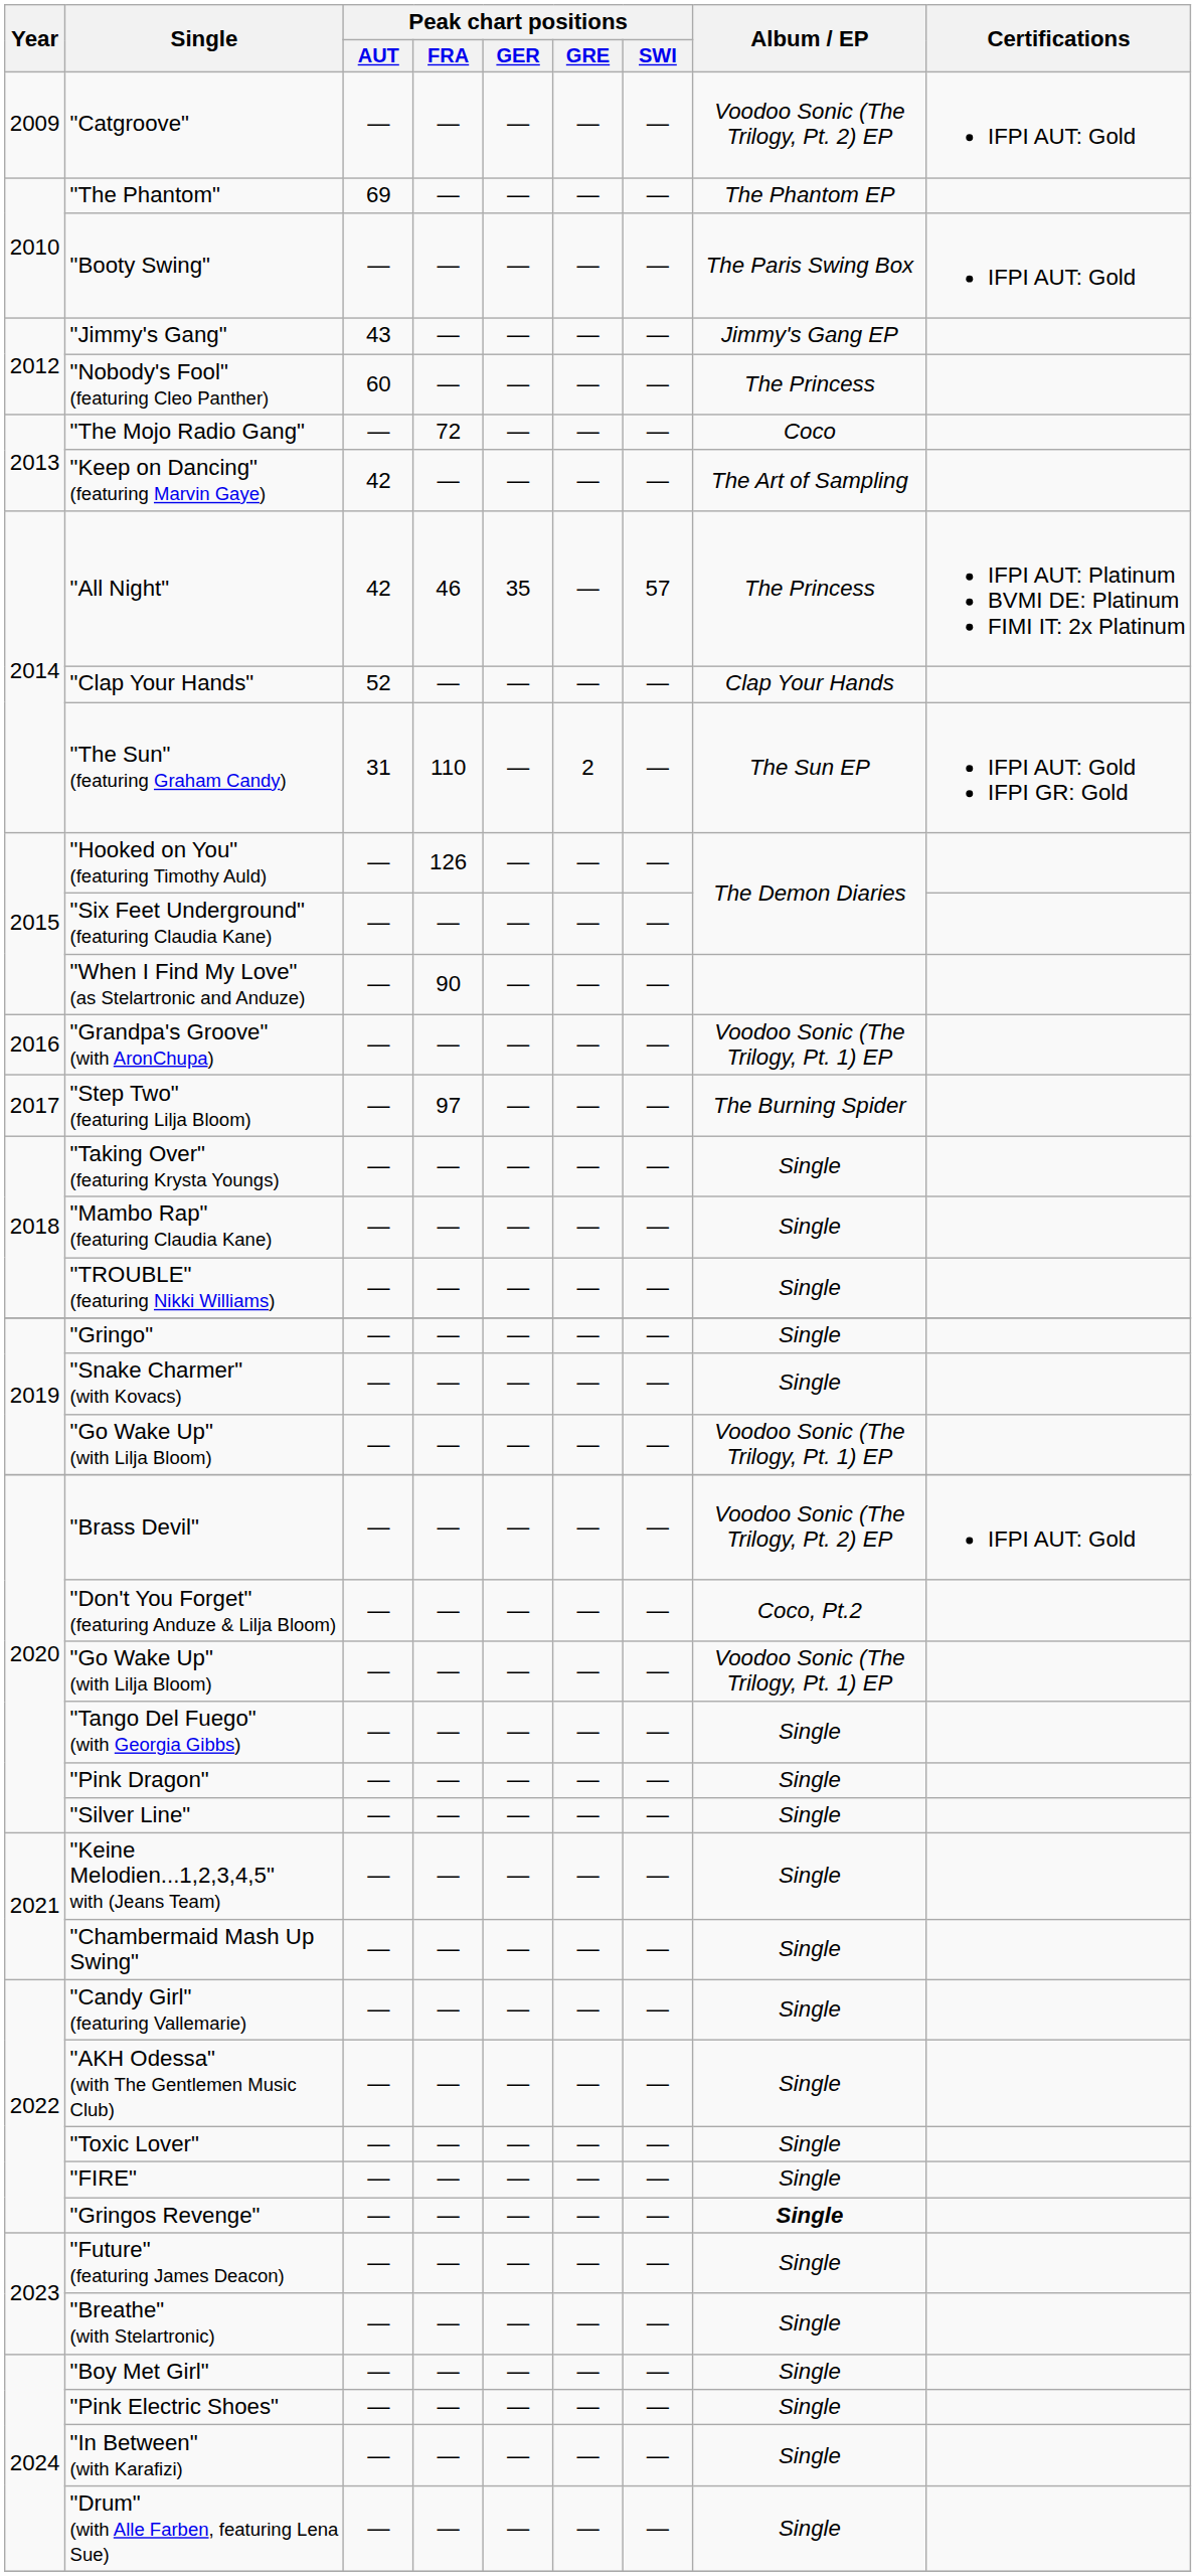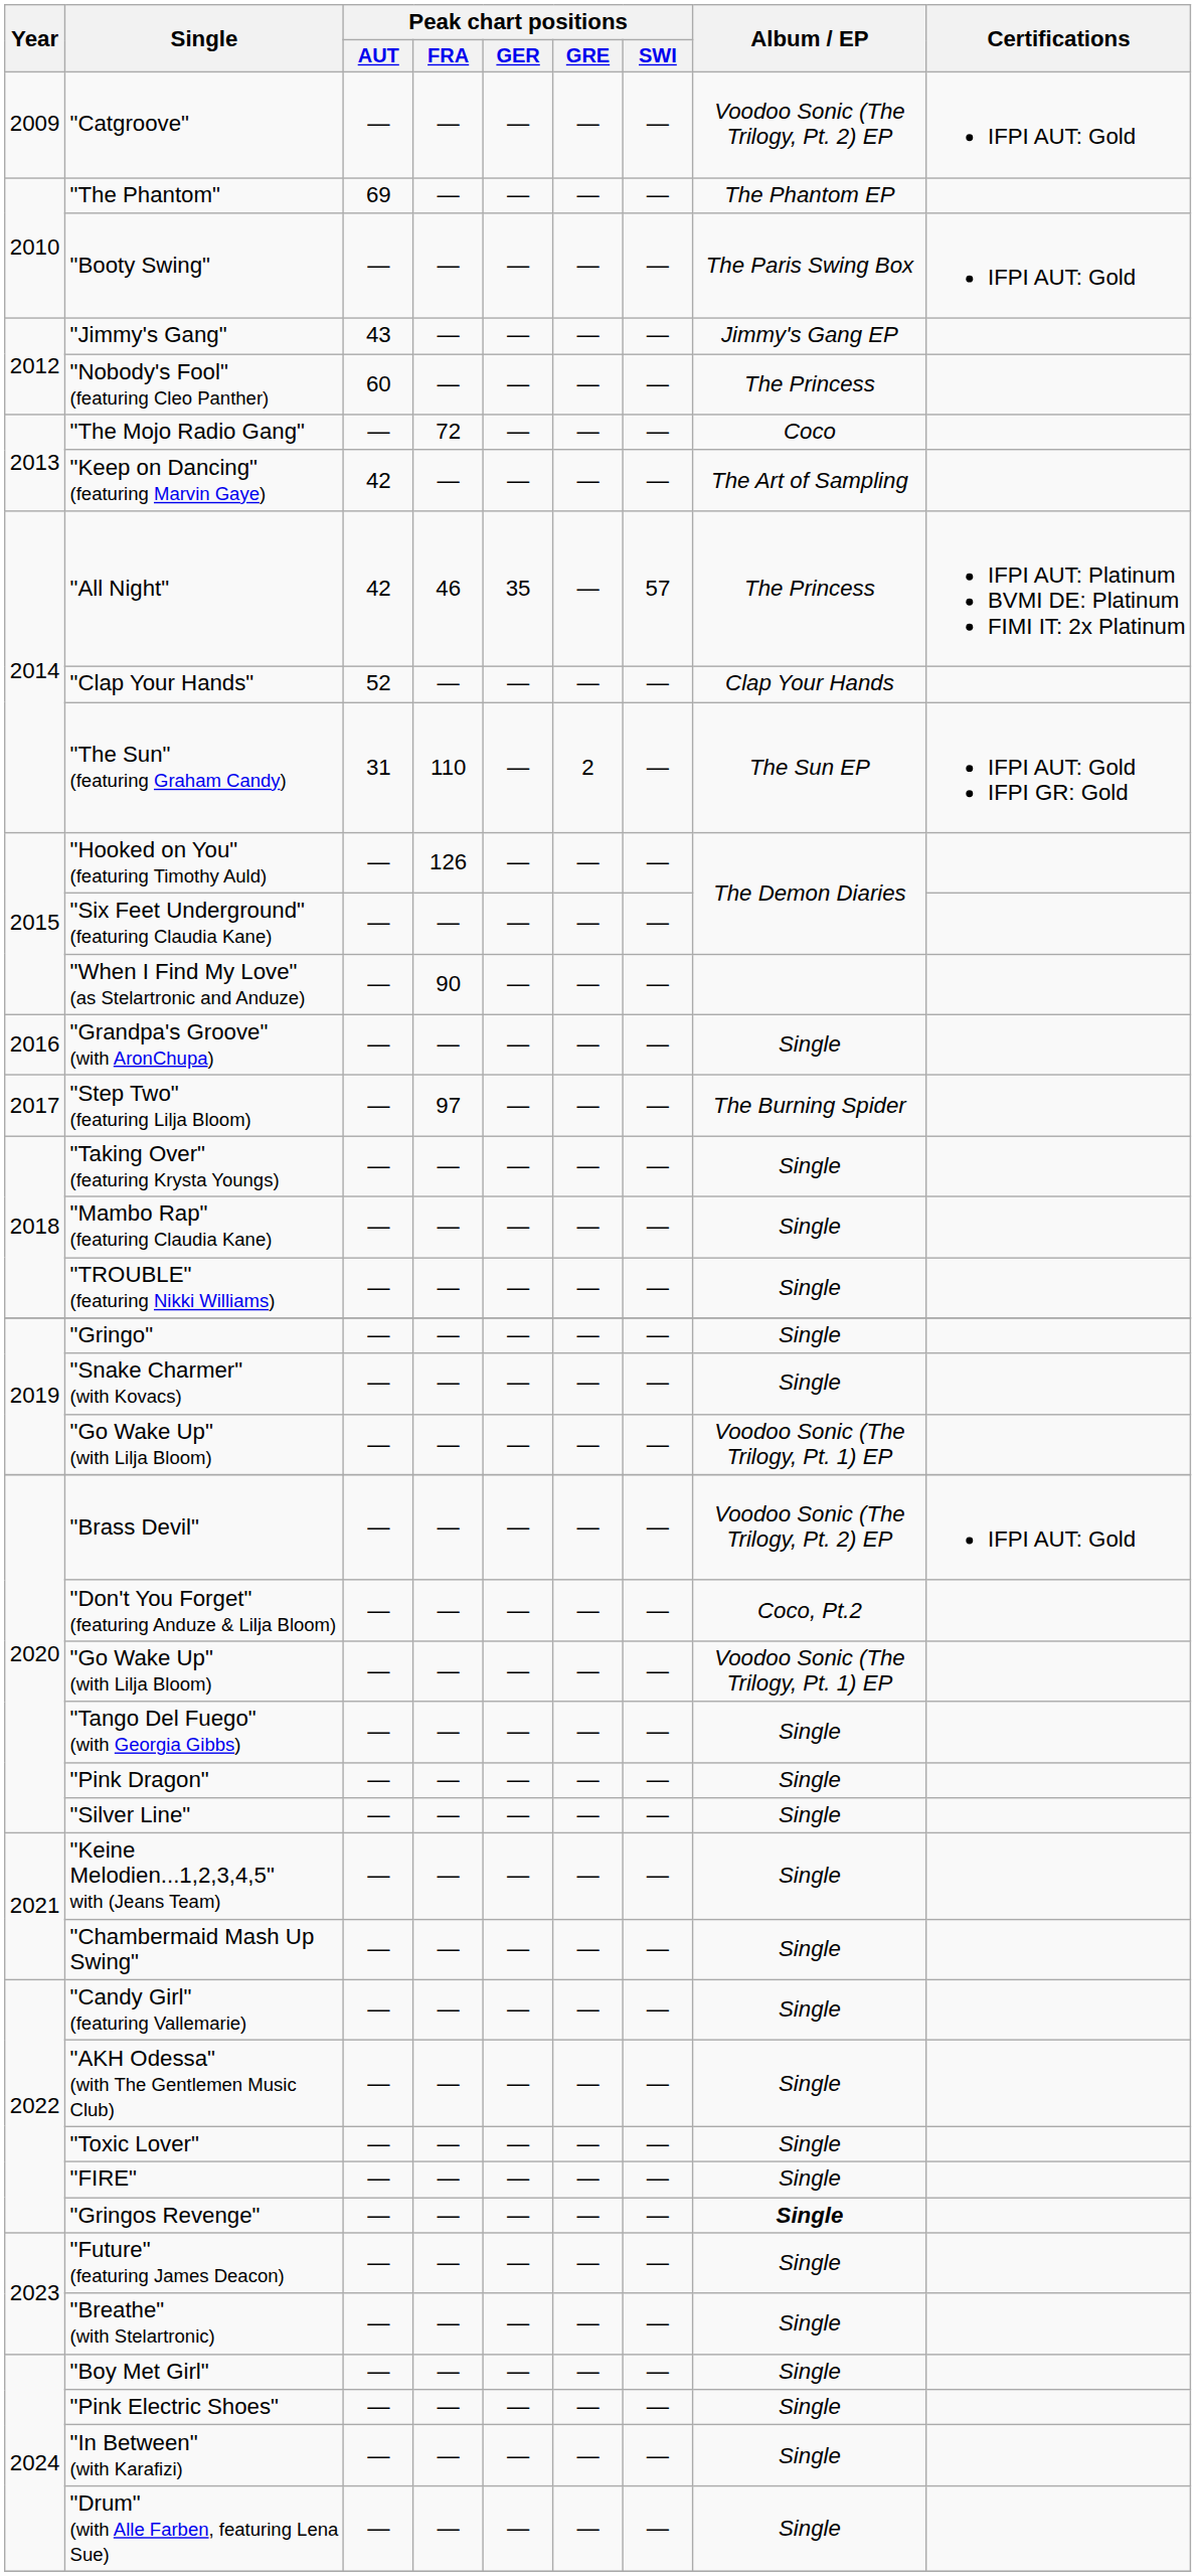 <table class="wikitable">
 <tr>
 <th scope="col" rowspan="2" width=10>Year</th>
 <th scope="col" rowspan="2" style="width:12em;">Single</th>
 <th colspan="5" scope="col">Peak chart positions</th>
 <th scope="col" rowspan="2" style="width:10em;">Album / EP</th>
 <th rowspan="2">Certifications</th>
 </tr>
 <tr>
 <th scope="col" style="width:3em;font-size:90%"><a href='#'>AUT</a><br></th>
 <th scope="col" style="width:3em;font-size:90%"><a href='#'>FRA</a><br></th>
 <th scope="col" style="width:3em;font-size:90%"><a href='#'>GER</a><br></th>
 <th scope="col" style="width:3em;font-size:90%"><a href='#'>GRE</a><br></th>
 <th scope="col" style="width:3em;font-size:90%"><a href='#'>SWI</a><br></th>
 </tr>
 <tr>
 <td>2009</td>
 <td>"Catgroove"</td>
 <td align=center>—</td>
 <td align=center>—</td>
 <td align=center>—</td>
 <td align=center>—</td>
 <td align=center>—</td>
 <td align=center><em>Voodoo Sonic (The Trilogy, Pt. 2) EP</em></td>
 <td><br><ul><li>IFPI AUT: Gold</li></ul></td>
 </tr>
 <tr>
 <td rowspan="2" scope="row">2010</td>
 <td scope="row">"The Phantom"</td>
 <td align="center">69</td>
 <td align="center">—</td>
 <td align="center">—</td>
 <td align="center">—</td>
 <td align="center">—</td>
 <td align="center"><em>The Phantom EP</em></td>
 <td></td>
 </tr>
 <tr>
 <td>"Booty Swing"</td>
 <td align=center>—</td>
 <td align=center>—</td>
 <td align=center>—</td>
 <td align=center>—</td>
 <td align=center>—</td>
 <td align=center><em>The Paris Swing Box</em></td>
 <td><br><ul><li>IFPI AUT: Gold</li></ul></td>
 </tr>
 <tr>
 <td rowspan="2" scope="row">2012</td>
 <td scope="row">"Jimmy's Gang"</td>
 <td align="center">43</td>
 <td align="center">—</td>
 <td align="center">—</td>
 <td align="center">—</td>
 <td align="center">—</td>
 <td align="center"><em>Jimmy's Gang EP</em></td>
 <td></td>
 </tr>
 <tr>
 <td scope="row">"Nobody's Fool"<br><small>(featuring Cleo Panther)</small></td>
 <td align="center">60</td>
 <td align="center">—</td>
 <td align="center">—</td>
 <td align="center">—</td>
 <td align="center">—</td>
 <td align="center"><em>The Princess</em></td>
 <td></td>
 </tr>
 <tr>
 <td rowspan="2" scope="row">2013</td>
 <td scope="row">"The Mojo Radio Gang"</td>
 <td align="center">—</td>
 <td align="center">72</td>
 <td align="center">—</td>
 <td align="center">—</td>
 <td align="center">—</td>
 <td align="center"><em>Coco</em></td>
 <td></td>
 </tr>
 <tr>
 <td scope="row">"Keep on Dancing"<br><small>(featuring <a href='#'>Marvin Gaye</a>)</small></td>
 <td align="center">42</td>
 <td align="center">—</td>
 <td align="center">—</td>
 <td align="center">—</td>
 <td align="center">—</td>
 <td align="center"><em>The Art of Sampling</em></td>
 <td></td>
 </tr>
 <tr>
 <td rowspan="3" scope="row">2014</td>
 <td scope="row">"All Night"</td>
 <td align="center">42</td>
 <td align="center">46<br></td>
 <td align="center">35</td>
 <td align="center">—</td>
 <td align="center">57</td>
 <td align="center"><em>The Princess</em></td>
 <td><br><ul><li>IFPI AUT: Platinum</li><li>BVMI DE: Platinum</li><li>FIMI IT: 2x Platinum</li></ul></td>
 </tr>
 <tr>
 <td scope="row">"Clap Your Hands"</td>
 <td align="center">52</td>
 <td align="center">—</td>
 <td align="center">—</td>
 <td align="center">—</td>
 <td align="center">—</td>
 <td align="center"><em>Clap Your Hands</em></td>
 <td></td>
 </tr>
 <tr>
 <td scope="row">"The Sun"<br><small>(featuring <a href='#'>Graham Candy</a>)</small></td>
 <td align="center">31</td>
 <td align="center">110</td>
 <td align="center">—</td>
 <td align="center">2</td>
 <td align="center">—</td>
 <td align="center"><em>The Sun EP</em></td>
 <td><br><ul><li>IFPI AUT: Gold</li><li>IFPI GR: Gold</li></ul></td>
 </tr>
 <tr>
 <td rowspan="3" scope="row">2015</td>
 <td scope="row">"Hooked on You"<br><small>(featuring Timothy Auld)</small></td>
 <td align="center">—</td>
 <td align="center">126</td>
 <td align="center">—</td>
 <td align="center">—</td>
 <td align="center">—</td>
 <td rowspan="2" align="center"><em>The Demon Diaries</em></td>
 <td></td>
 </tr>
 <tr>
 <td scope="row">"Six Feet Underground"<br><small>(featuring Claudia Kane)</small></td>
 <td align="center">—</td>
 <td align="center">—</td>
 <td align="center">—</td>
 <td align="center">—</td>
 <td align="center">—</td>
 <td></td>
 </tr>
 <tr>
 <td scope="row">"When I Find My Love"<br><small>(as Stelartronic and Anduze)</small></td>
 <td align="center">—</td>
 <td align="center">90<br></td>
 <td align="center">—</td>
 <td align="center">—</td>
 <td align="center">—</td>
 <td></td>
 <td></td>
 </tr>
 <tr>
 <td>2016</td>
 <td>"Grandpa's Groove"<br><small>(with <a href='#'>AronChupa</a>)</small></td>
 <td align="center">—</td>
 <td align="center">—</td>
 <td align="center">—</td>
 <td align="center">—</td>
 <td align="center">—</td>
-<td align=center><em>Voodoo Sonic (The Trilogy, Pt. 1) EP</em></td>
+<td align="center"><em>Single</em></td>
 <td></td>
 </tr>
 <tr>
 <td scope="row">2017</td>
 <td scope="row">"Step Two"<br><small>(featuring Lilja Bloom)</small></td>
 <td align="center">—</td>
 <td align="center">97</td>
 <td align="center">—</td>
 <td align="center">—</td>
 <td align="center">—</td>
 <td align="center"><em>The Burning Spider</em></td>
 <td></td>
 </tr>
 <tr>
 <td rowspan="3" scope="row">2018</td>
 <td scope="row">"Taking Over"<br><small>(featuring Krysta Youngs)</small></td>
 <td align="center">—</td>
 <td align="center">—</td>
 <td align="center">—</td>
 <td align="center">—</td>
 <td align="center">—</td>
 <td align="center"><em>Single</em></td>
 <td></td>
 </tr>
 <tr>
 <td scope="row">"Mambo Rap"<br><small>(featuring Claudia Kane)</small></td>
 <td align="center">—</td>
 <td align="center">—</td>
 <td align="center">—</td>
 <td align="center">—</td>
 <td align="center">—</td>
 <td align="center"><em>Single</em></td>
 <td></td>
 </tr>
 <tr>
 <td scope="row">"TROUBLE"<br><small>(featuring <a href='#'>Nikki Williams</a>)</small></td>
 <td align="center">—</td>
 <td align="center">—</td>
 <td align="center">—</td>
 <td align="center">—</td>
 <td align="center">—</td>
 <td align="center"><em>Single</em></td>
 <td></td>
 </tr>
 <tr>
 </tr>
 <tr>
 <td scope="row" rowspan="3">2019</td>
 <td scope="row">"Gringo"<br></td>
 <td align=center>—</td>
 <td align=center>—</td>
 <td align=center>—</td>
 <td align=center>—</td>
 <td align=center>—</td>
 <td align=center><em>Single</em></td>
 <td></td>
 </tr>
 <tr>
 <td scope="row">"Snake Charmer"<br><small>(with Kovacs)</small></td>
 <td align=center>—</td>
 <td align=center>—</td>
 <td align=center>—</td>
 <td align=center>—</td>
 <td align=center>—</td>
 <td align=center><em>Single</em></td>
 <td></td>
 </tr>
 <tr>
 <td scope="row">"Go Wake Up"<br><small>(with Lilja Bloom)</small></td>
 <td align=center>—</td>
 <td align=center>—</td>
 <td align=center>—</td>
 <td align=center>—</td>
 <td align=center>—</td>
 <td align=center><em>Voodoo Sonic (The Trilogy, Pt. 1) EP</em></td>
 <td></td>
 </tr>
 <tr>
 </tr>
 <tr>
 <td scope="row" rowspan="6">2020</td>
 <td scope="row">"Brass Devil"<br></td>
 <td align=center>—</td>
 <td align=center>—</td>
 <td align=center>—</td>
 <td align=center>—</td>
 <td align=center>—</td>
 <td align=center><em>Voodoo Sonic (The Trilogy, Pt. 2) EP</em></td>
 <td><br><ul><li>IFPI AUT: Gold</li></ul></td>
 </tr>
 <tr>
 <td scope="row">"Don't You Forget"<br><small>(featuring Anduze & Lilja Bloom)</small></td>
 <td align=center>—</td>
 <td align=center>—</td>
 <td align=center>—</td>
 <td align=center>—</td>
 <td align=center>—</td>
 <td align=center><em>Coco, Pt.2</em></td>
 <td></td>
 </tr>
 <tr>
 <td scope="row">"Go Wake Up"<br><small>(with Lilja Bloom)</small></td>
 <td align=center>—</td>
 <td align=center>—</td>
 <td align=center>—</td>
 <td align=center>—</td>
 <td align=center>—</td>
 <td align=center><em>Voodoo Sonic (The Trilogy, Pt. 1) EP</em></td>
 <td></td>
 </tr>
 <tr>
 <td scope="row">"Tango Del Fuego"<br><small>(with <a href='#'>Georgia Gibbs</a>)</small></td>
 <td align=center>—</td>
 <td align=center>—</td>
 <td align=center>—</td>
 <td align=center>—</td>
 <td align=center>—</td>
 <td align=center><em>Single</em></td>
 <td></td>
 </tr>
 <tr>
 <td scope="row">"Pink Dragon"<br></td>
 <td align=center>—</td>
 <td align=center>—</td>
 <td align=center>—</td>
 <td align=center>—</td>
 <td align=center>—</td>
 <td align=center><em>Single</em></td>
 <td></td>
 </tr>
 <tr>
 <td scope="row">"Silver Line"<br></td>
 <td align=center>—</td>
 <td align=center>—</td>
 <td align=center>—</td>
 <td align=center>—</td>
 <td align=center>—</td>
 <td align=center><em>Single</em></td>
 <td></td>
 </tr>
 <tr>
 <td scope="row" rowspan="2">2021</td>
 <td scope="row">"Keine Melodien...1,2,3,4,5"<br><small>with (Jeans Team)</small></td>
 <td align=center>—</td>
 <td align=center>—</td>
 <td align=center>—</td>
 <td align=center>—</td>
 <td align=center>—</td>
 <td align=center><em>Single</em></td>
 <td></td>
 </tr>
 <tr>
 <td scope="row">"Chambermaid Mash Up Swing"<br></td>
 <td align=center>—</td>
 <td align=center>—</td>
 <td align=center>—</td>
 <td align=center>—</td>
 <td align=center>—</td>
 <td align=center><em>Single</em></td>
 <td></td>
 </tr>
 <tr>
 <td scope="row" rowspan="5">2022</td>
 <td scope="row">"Candy Girl"<br><small>(featuring Vallemarie)</small></td>
 <td align=center>—</td>
 <td align=center>—</td>
 <td align=center>—</td>
 <td align=center>—</td>
 <td align=center>—</td>
 <td align=center><em>Single</em></td>
 <td></td>
 </tr>
 <tr>
 <td scope="row">"AKH Odessa"<br><small>(with The Gentlemen Music Club)</small></td>
 <td align=center>—</td>
 <td align=center>—</td>
 <td align=center>—</td>
 <td align=center>—</td>
 <td align=center>—</td>
 <td align=center><em>Single</em></td>
 <td></td>
 </tr>
 <tr>
 <td scope="row">"Toxic Lover"<br></td>
 <td align=center>—</td>
 <td align=center>—</td>
 <td align=center>—</td>
 <td align=center>—</td>
 <td align=center>—</td>
 <td align=center><em>Single</em></td>
 <td></td>
 </tr>
 <tr>
 <td scope="row">"FIRE"<br></td>
 <td align=center>—</td>
 <td align=center>—</td>
 <td align=center>—</td>
 <td align=center>—</td>
 <td align=center>—</td>
 <td align=center><em>Single</em></td>
 <td></td>
 </tr>
 <tr>
 <td scope="row">"Gringos Revenge"<br></td>
 <td align=center>—</td>
 <td align=center>—</td>
 <td align=center>—</td>
 <td align=center>—</td>
 <td align=center>—</td>
 <td align=center><strong><em>Single</em></strong></td>
 <td></td>
 </tr>
 <tr>
 <td scope="row" rowspan="2">2023</td>
 <td scope="row">"Future"<br><small>(featuring James Deacon)</small></td>
 <td align=center>—</td>
 <td align=center>—</td>
 <td align=center>—</td>
 <td align=center>—</td>
 <td align=center>—</td>
 <td align=center><em>Single</em></td>
 <td></td>
 </tr>
 <tr>
 <td scope="row">"Breathe"<br><small>(with Stelartronic)</small></td>
 <td align=center>—</td>
 <td align=center>—</td>
 <td align=center>—</td>
 <td align=center>—</td>
 <td align=center>—</td>
 <td align=center><em>Single</em></td>
 <td></td>
 </tr>
 <tr>
 <td rowspan="4" scope="row">2024</td>
 <td scope="row">"Boy Met Girl"<br></td>
 <td align=center>—</td>
 <td align=center>—</td>
 <td align=center>—</td>
 <td align=center>—</td>
 <td align=center>—</td>
 <td align=center><em>Single</em></td>
 <td></td>
 </tr>
 <tr>
 <td>"Pink Electric Shoes"</td>
 <td align=center>—</td>
 <td align=center>—</td>
 <td align=center>—</td>
 <td align=center>—</td>
 <td align=center>—</td>
 <td align=center><em>Single</em></td>
 <td></td>
 </tr>
 <tr>
 <td>"In Between"<br><small>(with Karafizi)</small></td>
 <td align=center>—</td>
 <td align=center>—</td>
 <td align=center>—</td>
 <td align=center>—</td>
 <td align=center>—</td>
 <td align=center><em>Single</em></td>
 <td></td>
 </tr>
 <tr>
 <td>"Drum"<br><small>(with <a href='#'>Alle Farben</a>, featuring Lena Sue)</small></td>
 <td align=center>—</td>
 <td align=center>—</td>
 <td align=center>—</td>
 <td align=center>—</td>
 <td align=center>—</td>
 <td align=center><em>Single</em></td>
 <td></td>
 </tr>
 <tr>
 </tr>
 </table>
